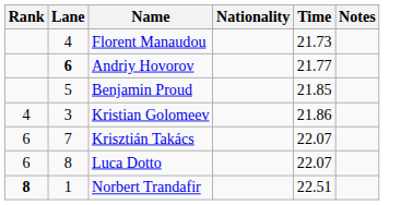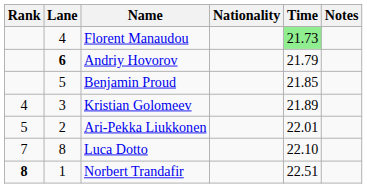 <table class="wikitable sortable" style="text-align:center">
 <tr>
 <th>Rank</th>
 <th>Lane</th>
 <th>Name</th>
 <th>Nationality</th>
 <th>Time</th>
 <th>Notes</th>
 </tr>
 <tr>
 <td></td>
 <td>4</td>
 <td align=left><a href='#'>Florent Manaudou</a></td>
 <td align=left></td>
-<td>21.73</td>
+<td style="background: lightgreen;">21.73</td>
 <td></td>
 </tr>
 <tr>
 <td></td>
 <td><strong>6</strong></td>
 <td align=left><a href='#'>Andriy Hovorov</a></td>
 <td align=left></td>
-<td>21.77</td>
+<td>21.79</td>
 <td></td>
 </tr>
 <tr>
 <td></td>
 <td>5</td>
 <td align=left><a href='#'>Benjamin Proud</a></td>
 <td align=left></td>
 <td>21.85</td>
 <td></td>
 </tr>
 <tr>
 <td>4</td>
 <td>3</td>
 <td align=left><a href='#'>Kristian Golomeev</a></td>
 <td align=left></td>
-<td>21.86</td>
+<td>21.89</td>
 <td></td>
 </tr>
 <tr>
-<td>6</td>
-<td>7</td>
-<td align=left><a href='#'>Krisztián Takács</a></td>
+<td>5</td>
+<td>2</td>
+<td align=left><a href='#'>Ari-Pekka Liukkonen</a></td>
 <td align=left></td>
-<td>22.07</td>
+<td>22.01</td>
 <td></td>
 </tr>
 <tr>
-<td>6</td>
+<td>7</td>
 <td>8</td>
 <td align=left><a href='#'>Luca Dotto</a></td>
 <td align=left></td>
-<td>22.07</td>
+<td>22.10</td>
 <td></td>
 </tr>
 <tr>
 <td><strong>8</strong></td>
 <td>1</td>
 <td align=left><a href='#'>Norbert Trandafir</a></td>
 <td align=left></td>
 <td>22.51</td>
 <td></td>
 </tr>
 </table>
